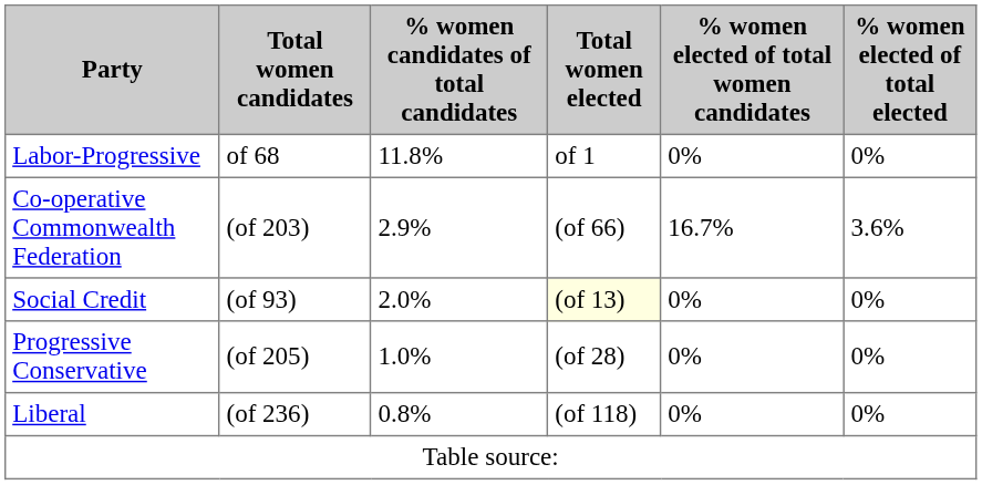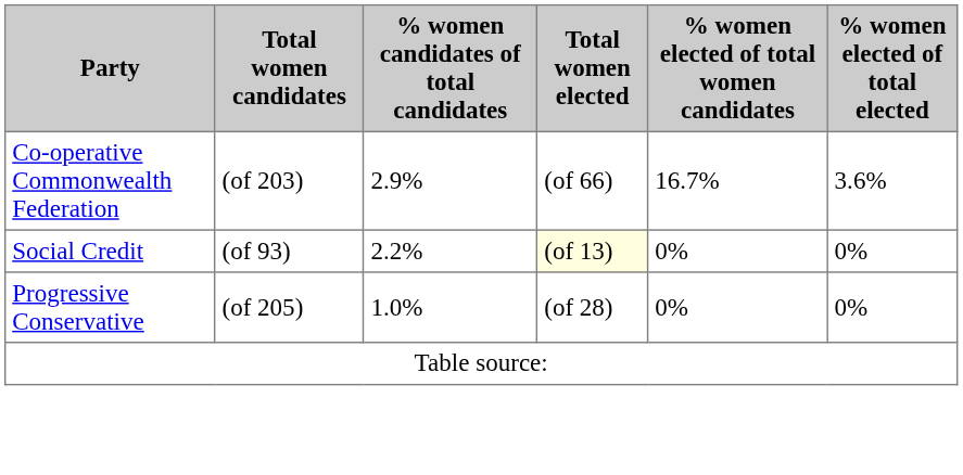 <table border="1" cellpadding="4" width="610" cellspacing="0" style="border-collapse: collapse" class="sortable">
 <tr bgcolor="CCCCCC">
 <th>Party</th>
 <th>Total women candidates</th>
 <th>% women candidates of total candidates</th>
 <th>Total women elected</th>
 <th>% women elected of total women candidates</th>
 <th>% women elected of total elected</th>
-</tr>
-<tr>
-<td><a href='#'>Labor-Progressive</a></td>
-<td> of 68</td>
-<td>11.8%</td>
-<td> of 1</td>
-<td>0%</td>
-<td>0%</td>
 </tr>
 <tr>
 <td><a href='#'>Co-operative Commonwealth Federation</a></td>
 <td> (of 203)</td>
 <td>2.9%</td>
 <td> (of 66)</td>
 <td>16.7%</td>
 <td>3.6%</td>
 </tr>
 <tr>
 <td><a href='#'>Social Credit</a></td>
 <td> (of 93)</td>
-<td>2.0%</td>
+<td>2.2%</td>
 <td style="background: lightyellow;"> (of 13)</td>
 <td>0%</td>
 <td>0%</td>
 </tr>
 <tr>
 <td><a href='#'>Progressive Conservative</a></td>
 <td> (of 205)</td>
 <td>1.0%</td>
 <td> (of 28)</td>
 <td>0%</td>
 <td>0%</td>
 </tr>
-<tr>
-<td><a href='#'>Liberal</a></td>
-<td> (of 236)</td>
-<td>0.8%</td>
-<td> (of 118)</td>
-<td>0%</td>
-<td>0%</td>
-</tr>
 <tr class="sortbottom">
 <td colspan="6" align="center">Table source:</td>
 </tr>
 </table>
